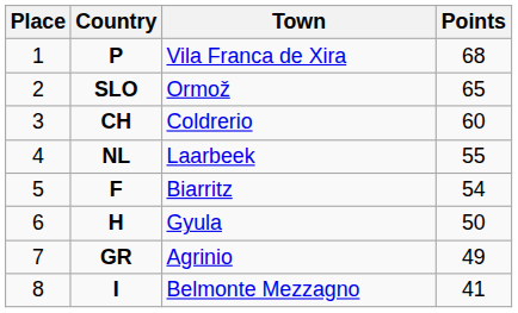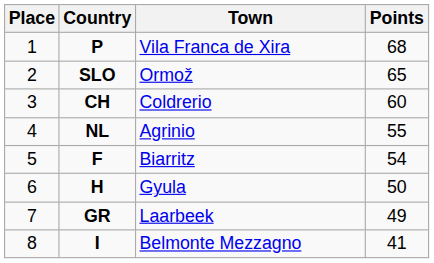 <table class="wikitable" style="text-align;">
 <tr>
 <th width="25">Place</th>
 <th width="25">Country</th>
 <th width="200">Town</th>
 <th width="25">Points</th>
 </tr>
 <tr>
 <td align="center">1</td>
 <td align="center"><strong>P</strong></td>
 <td align="left"><a href='#'>Vila Franca de Xira</a></td>
 <td align="center">68</td>
 </tr>
 <tr>
 <td align="center">2</td>
 <td align="center"><strong>SLO</strong></td>
 <td align="left"><a href='#'>Ormož</a></td>
 <td align="center">65</td>
 </tr>
 <tr>
 <td align="center">3</td>
 <td align="center"><strong>CH</strong></td>
 <td align="left"><a href='#'>Coldrerio</a></td>
 <td align="center">60</td>
 </tr>
 <tr>
 <td align="center">4</td>
 <td align="center"><strong>NL</strong></td>
-<td align="left"><a href='#'>Laarbeek</a></td>
+<td align="left"><a href='#'>Agrinio</a></td>
 <td align="center">55</td>
 </tr>
 <tr>
 <td align="center">5</td>
 <td align="center"><strong>F</strong></td>
 <td align="left"><a href='#'>Biarritz</a></td>
 <td align="center">54</td>
 </tr>
 <tr>
 <td align="center">6</td>
 <td align="center"><strong>H</strong></td>
 <td align="left"><a href='#'>Gyula</a></td>
 <td align="center">50</td>
 </tr>
 <tr>
 <td align="center">7</td>
 <td align="center"><strong>GR</strong></td>
-<td align="left"><a href='#'>Agrinio</a></td>
+<td align="left"><a href='#'>Laarbeek</a></td>
 <td align="center">49</td>
 </tr>
 <tr>
 <td align="center">8</td>
 <td align="center"><strong>I</strong></td>
 <td align="left"><a href='#'>Belmonte Mezzagno</a></td>
 <td align="center">41</td>
 </tr>
 </table>
